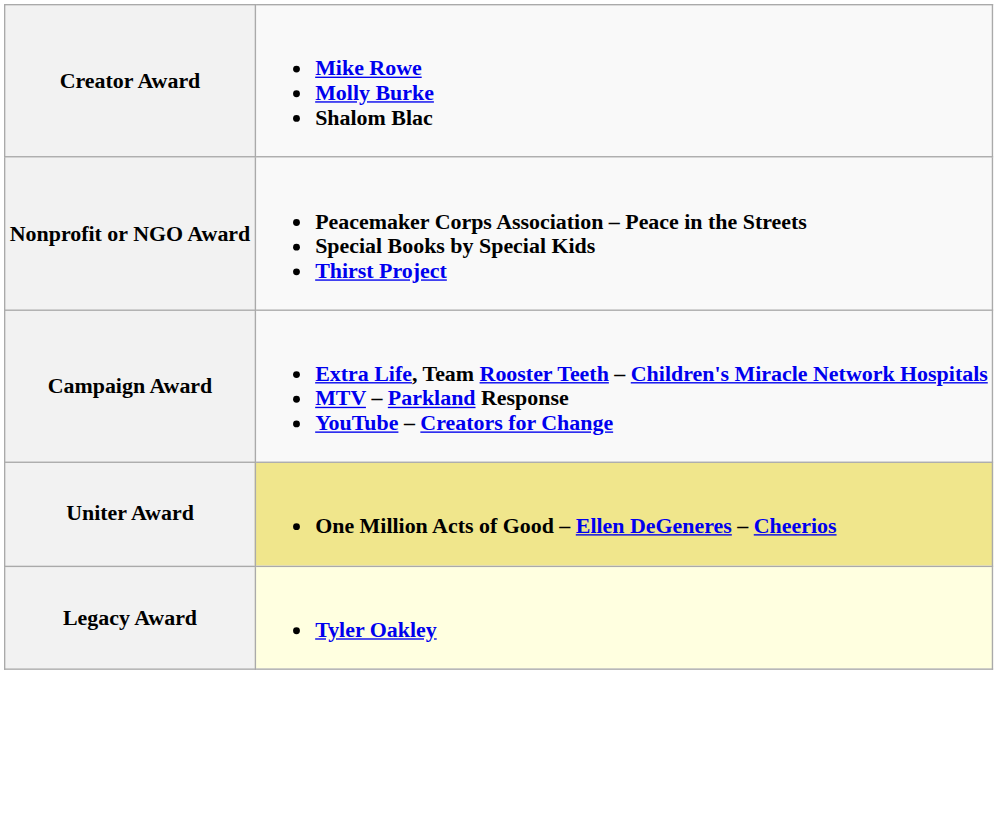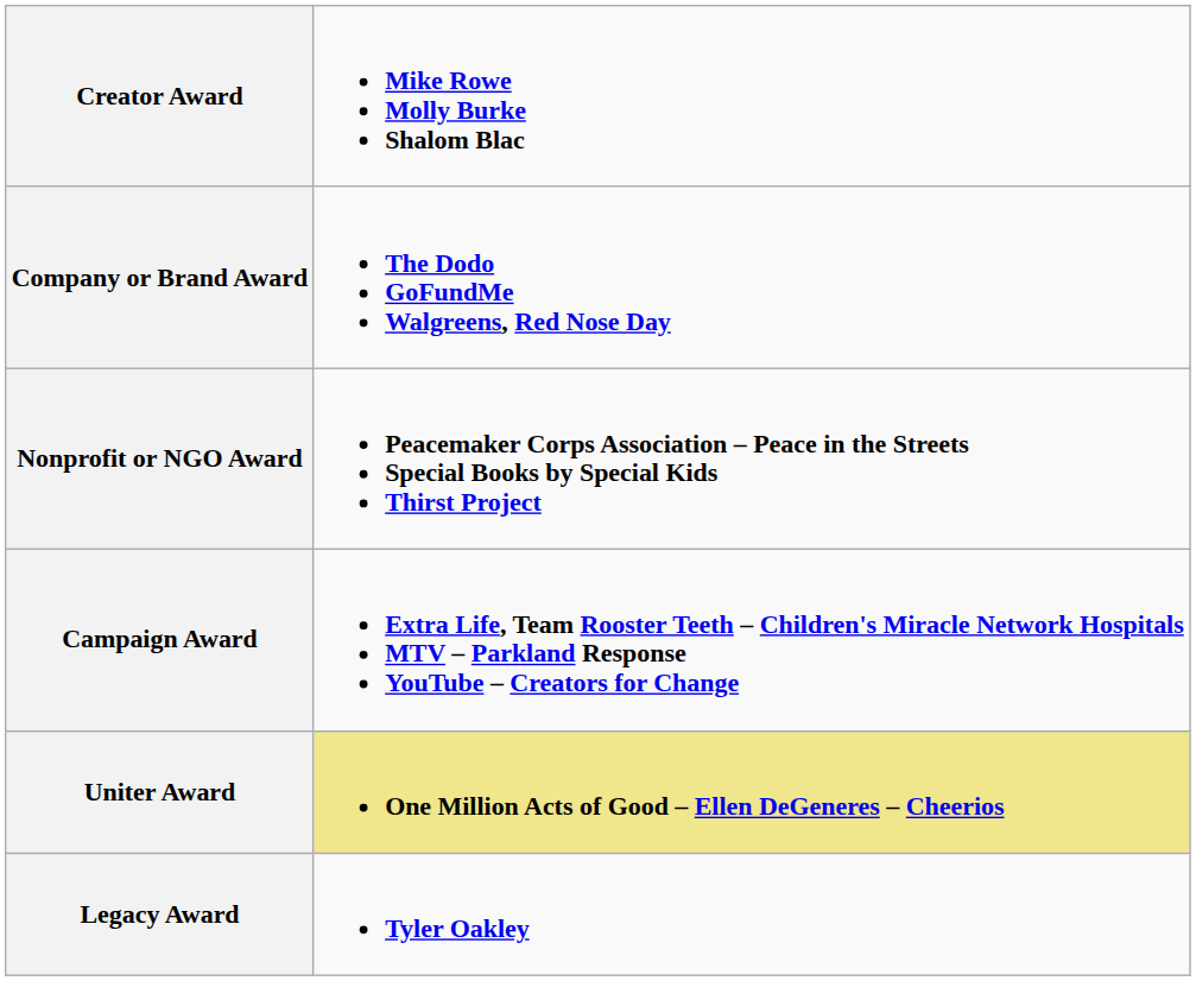 <table class="wikitable">
 <tr>
 <th>Creator Award</th>
 <td><br><ul><li><strong><a href='#'>Mike Rowe</a></strong></li><li><strong><a href='#'>Molly Burke</a></strong></li><li><strong>Shalom Blac</strong></li></ul></td>
+</tr>
+<tr>
+<th>Company or Brand Award</th>
+<td><br><ul><li><strong><a href='#'>The Dodo</a></strong></li><li><strong><a href='#'>GoFundMe</a></strong></li><li><strong><a href='#'>Walgreens</a>, <a href='#'>Red Nose Day</a></strong></li></ul></td>
 </tr>
 <tr>
 <th><strong>Nonprofit or NGO Award</strong></th>
 <td><br><ul><li><strong>Peacemaker Corps Association – Peace in the Streets</strong></li><li><strong>Special Books by Special Kids</strong></li><li><strong><a href='#'>Thirst Project</a></strong></li></ul></td>
 </tr>
 <tr>
 <th>Campaign Award</th>
 <td><br><ul><li><strong><a href='#'>Extra Life</a>, Team <a href='#'>Rooster Teeth</a> – <a href='#'>Children's Miracle Network Hospitals</a></strong></li><li><strong><a href='#'>MTV</a> – <a href='#'>Parkland</a> Response</strong></li><li><strong><a href='#'>YouTube</a> – <a href='#'>Creators for Change</a></strong></li></ul></td>
 </tr>
 <tr>
 <th><strong>Uniter Award</strong></th>
 <td style="background: khaki;"><br><ul><li><strong>One Million Acts of Good – <a href='#'>Ellen DeGeneres</a> – <a href='#'>Cheerios</a></strong></li></ul></td>
 </tr>
 <tr>
 <th><strong>Legacy Award</strong></th>
-<td style="background: lightyellow;"><br><ul><li><strong><a href='#'>Tyler Oakley</a></strong></li></ul></td>
+<td><br><ul><li><strong><a href='#'>Tyler Oakley</a></strong></li></ul></td>
 </tr>
 </table>
